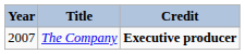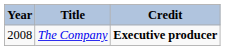 <table class="wikitable" style="font-size:95%;">
 <tr>
 <th style="background:#B0C4DE;">Year</th>
 <th style="background:#B0C4DE;">Title</th>
 <th style="background:#B0C4DE;">Credit</th>
 </tr>
 <tr>
-<td>2007</td>
+<td>2008</td>
 <td><em><a href='#'>The Company</a></em></td>
 <td><strong>Executive producer</strong></td>
 </tr>
 </table>
